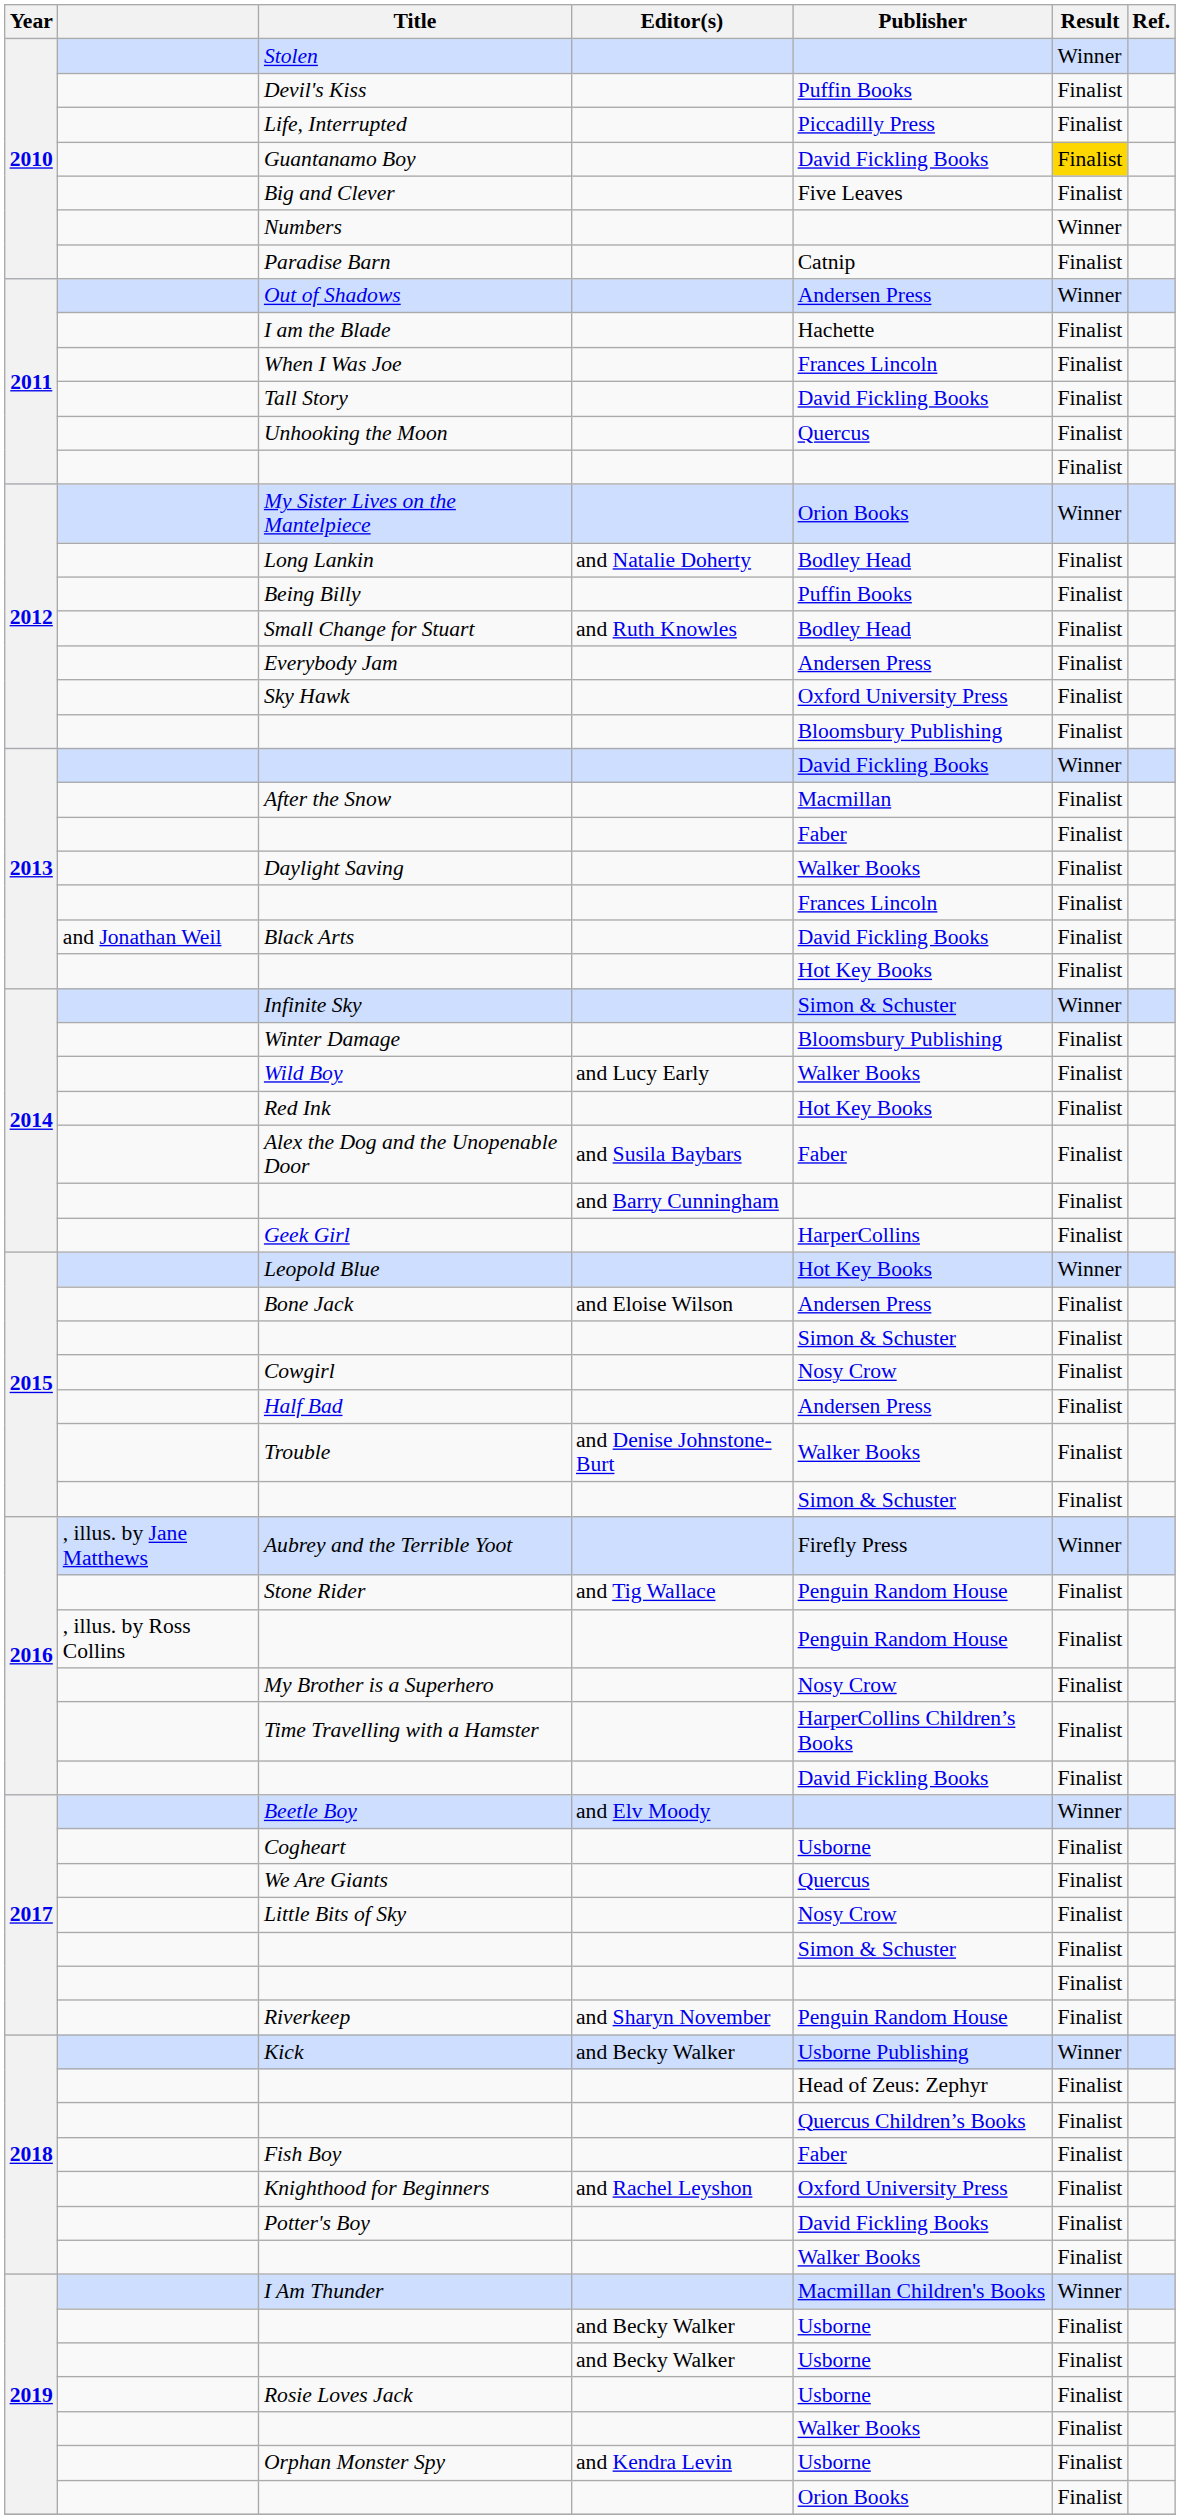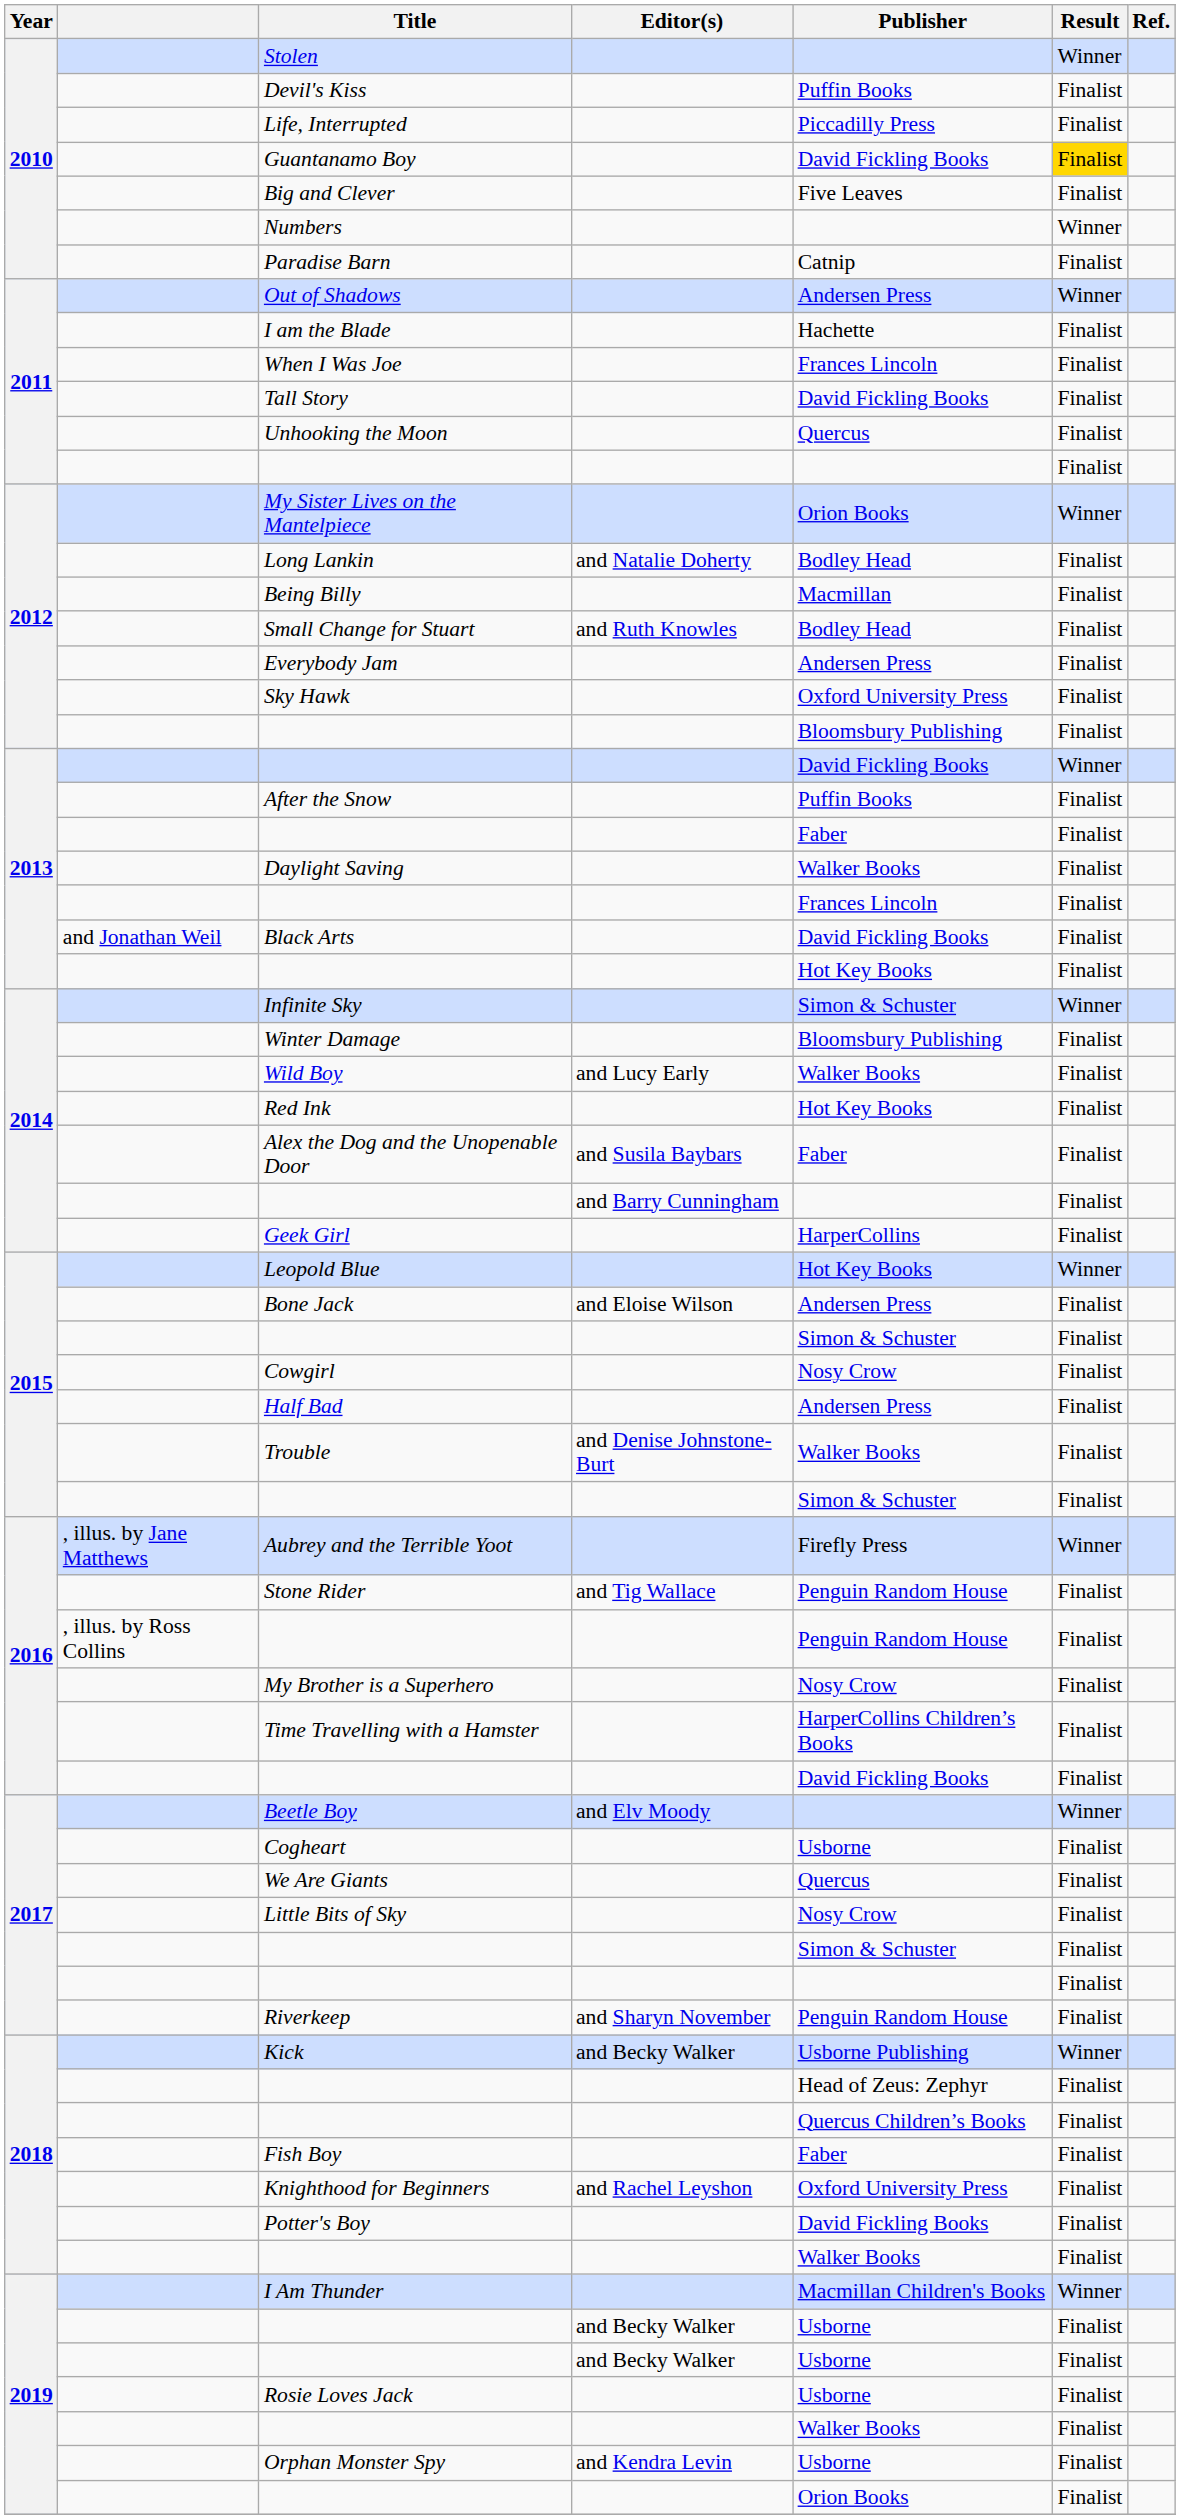 <table class="wikitable sortable mw-collapsible">
 <tr>
 <th>Year</th>
 <th></th>
 <th>Title</th>
 <th>Editor(s)</th>
 <th>Publisher</th>
 <th>Result</th>
 <th>Ref.</th>
 </tr>
 <tr style="background:#cddeff">
 <th rowspan="7"><a href='#'>2010</a></th>
 <td></td>
 <td><em><a href='#'>Stolen</a></em></td>
 <td></td>
 <td></td>
 <td>Winner</td>
 <td></td>
 </tr>
 <tr>
 <td></td>
 <td><em>Devil's Kiss</em></td>
 <td></td>
 <td><a href='#'>Puffin Books</a></td>
 <td>Finalist</td>
 <td></td>
 </tr>
 <tr>
 <td></td>
 <td><em>Life, Interrupted</em></td>
 <td></td>
 <td><a href='#'>Piccadilly Press</a></td>
 <td>Finalist</td>
 <td></td>
 </tr>
 <tr>
 <td></td>
 <td><em>Guantanamo Boy</em></td>
 <td></td>
 <td><a href='#'>David Fickling Books</a></td>
 <td style="background: gold;">Finalist</td>
 <td></td>
 </tr>
 <tr>
 <td></td>
 <td><em>Big and Clever</em></td>
 <td></td>
 <td>Five Leaves</td>
 <td>Finalist</td>
 <td></td>
 </tr>
 <tr>
 <td></td>
 <td><em>Numbers</em></td>
 <td></td>
 <td></td>
 <td>Winner</td>
 <td></td>
 </tr>
 <tr>
 <td></td>
 <td><em>Paradise Barn</em></td>
 <td></td>
 <td>Catnip</td>
 <td>Finalist</td>
 <td></td>
 </tr>
 <tr style="background:#cddeff">
 <th rowspan="6"><a href='#'>2011</a></th>
 <td></td>
 <td><em><a href='#'>Out of Shadows</a></em></td>
 <td></td>
 <td><a href='#'>Andersen Press</a></td>
 <td>Winner</td>
 <td></td>
 </tr>
 <tr>
 <td></td>
 <td><em>I am the Blade</em></td>
 <td></td>
 <td>Hachette</td>
 <td>Finalist</td>
 <td></td>
 </tr>
 <tr>
 <td></td>
 <td><em>When I Was Joe</em></td>
 <td></td>
 <td><a href='#'>Frances Lincoln</a></td>
 <td>Finalist</td>
 <td></td>
 </tr>
 <tr>
 <td></td>
 <td><em>Tall Story</em></td>
 <td></td>
 <td><a href='#'>David Fickling Books</a></td>
 <td>Finalist</td>
 <td></td>
 </tr>
 <tr>
 <td></td>
 <td><em>Unhooking the Moon</em></td>
 <td></td>
 <td><a href='#'>Quercus</a></td>
 <td>Finalist</td>
 <td></td>
 </tr>
 <tr>
 <td></td>
 <td><em></em></td>
 <td></td>
 <td></td>
 <td>Finalist</td>
 <td></td>
 </tr>
 <tr style="background:#cddeff">
 <th rowspan="7"><a href='#'>2012</a></th>
 <td></td>
 <td><em><a href='#'>My Sister Lives on the Mantelpiece</a></em></td>
 <td></td>
 <td><a href='#'>Orion Books</a></td>
 <td>Winner</td>
 <td></td>
 </tr>
 <tr>
 <td></td>
 <td><em>Long Lankin</em></td>
 <td> and <a href='#'>Natalie Doherty</a></td>
 <td><a href='#'>Bodley Head</a></td>
 <td>Finalist</td>
 <td></td>
 </tr>
 <tr>
 <td></td>
 <td><em>Being Billy</em></td>
 <td></td>
-<td><a href='#'>Puffin Books</a></td>
+<td><a href='#'>Macmillan</a></td>
 <td>Finalist</td>
 <td></td>
 </tr>
 <tr>
 <td></td>
 <td><em>Small Change for Stuart</em></td>
 <td> and <a href='#'>Ruth Knowles</a></td>
 <td><a href='#'>Bodley Head</a></td>
 <td>Finalist</td>
 <td></td>
 </tr>
 <tr>
 <td></td>
 <td><em>Everybody Jam</em></td>
 <td></td>
 <td><a href='#'>Andersen Press</a></td>
 <td>Finalist</td>
 <td></td>
 </tr>
 <tr>
 <td></td>
 <td><em>Sky Hawk</em></td>
 <td></td>
 <td><a href='#'>Oxford University Press</a></td>
 <td>Finalist</td>
 <td></td>
 </tr>
 <tr>
 <td></td>
 <td><em></em></td>
 <td></td>
 <td><a href='#'>Bloomsbury Publishing</a></td>
 <td>Finalist</td>
 <td></td>
 </tr>
 <tr style="background:#cddeff">
 <th rowspan="7"><a href='#'>2013</a></th>
 <td></td>
 <td><em></em></td>
 <td></td>
 <td><a href='#'>David Fickling Books</a></td>
 <td>Winner</td>
 <td></td>
 </tr>
 <tr>
 <td></td>
 <td><em>After the Snow</em></td>
 <td></td>
-<td><a href='#'>Macmillan</a></td>
+<td><a href='#'>Puffin Books</a></td>
 <td>Finalist</td>
 <td></td>
 </tr>
 <tr>
 <td></td>
 <td><em></em></td>
 <td></td>
 <td><a href='#'>Faber</a></td>
 <td>Finalist</td>
 <td></td>
 </tr>
 <tr>
 <td></td>
 <td><em>Daylight Saving</em></td>
 <td></td>
 <td><a href='#'>Walker Books</a></td>
 <td>Finalist</td>
 <td></td>
 </tr>
 <tr>
 <td></td>
 <td><em></em></td>
 <td></td>
 <td><a href='#'>Frances Lincoln</a></td>
 <td>Finalist</td>
 <td></td>
 </tr>
 <tr>
 <td> and <a href='#'>Jonathan Weil</a></td>
 <td><em>Black Arts</em></td>
 <td></td>
 <td><a href='#'>David Fickling Books</a></td>
 <td>Finalist</td>
 <td></td>
 </tr>
 <tr>
 <td></td>
 <td><em></em></td>
 <td></td>
 <td><a href='#'>Hot Key Books</a></td>
 <td>Finalist</td>
 <td></td>
 </tr>
 <tr style="background:#cddeff">
 <th rowspan="7"><a href='#'>2014</a></th>
 <td></td>
 <td><em>Infinite Sky</em></td>
 <td></td>
 <td><a href='#'>Simon & Schuster</a></td>
 <td>Winner</td>
 <td></td>
 </tr>
 <tr>
 <td></td>
 <td><em>Winter Damage</em></td>
 <td></td>
 <td><a href='#'>Bloomsbury Publishing</a></td>
 <td>Finalist</td>
 <td></td>
 </tr>
 <tr>
 <td></td>
 <td><em><a href='#'>Wild Boy</a></em></td>
 <td> and Lucy Early</td>
 <td><a href='#'>Walker Books</a></td>
 <td>Finalist</td>
 <td></td>
 </tr>
 <tr>
 <td></td>
 <td><em>Red Ink</em></td>
 <td></td>
 <td><a href='#'>Hot Key Books</a></td>
 <td>Finalist</td>
 <td></td>
 </tr>
 <tr>
 <td></td>
 <td><em>Alex the Dog and the Unopenable Door</em></td>
 <td> and <a href='#'>Susila Baybars</a></td>
 <td><a href='#'>Faber</a></td>
 <td>Finalist</td>
 <td></td>
 </tr>
 <tr>
 <td></td>
 <td><em></em></td>
 <td> and <a href='#'>Barry Cunningham</a></td>
 <td></td>
 <td>Finalist</td>
 <td></td>
 </tr>
 <tr>
 <td></td>
 <td><em><a href='#'>Geek Girl</a></em></td>
 <td></td>
 <td><a href='#'>HarperCollins</a></td>
 <td>Finalist</td>
 <td></td>
 </tr>
 <tr style="background:#cddeff">
 <th rowspan="7"><a href='#'>2015</a></th>
 <td></td>
 <td><em>Leopold Blue</em></td>
 <td></td>
 <td><a href='#'>Hot Key Books</a></td>
 <td>Winner</td>
 <td></td>
 </tr>
 <tr>
 <td></td>
 <td><em>Bone Jack</em></td>
 <td> and Eloise Wilson</td>
 <td><a href='#'>Andersen Press</a></td>
 <td>Finalist</td>
 <td></td>
 </tr>
 <tr>
 <td></td>
 <td><em></em></td>
 <td></td>
 <td><a href='#'>Simon & Schuster</a></td>
 <td>Finalist</td>
 <td></td>
 </tr>
 <tr>
 <td></td>
 <td><em>Cowgirl</em></td>
 <td></td>
 <td><a href='#'>Nosy Crow</a></td>
 <td>Finalist</td>
 <td></td>
 </tr>
 <tr>
 <td></td>
 <td><em><a href='#'>Half Bad</a></em></td>
 <td></td>
 <td><a href='#'>Andersen Press</a></td>
 <td>Finalist</td>
 <td></td>
 </tr>
 <tr>
 <td></td>
 <td><em>Trouble</em></td>
 <td> and <a href='#'>Denise Johnstone-Burt</a></td>
 <td><a href='#'>Walker Books</a></td>
 <td>Finalist</td>
 <td></td>
 </tr>
 <tr>
 <td></td>
 <td><em></em></td>
 <td></td>
 <td><a href='#'>Simon & Schuster</a></td>
 <td>Finalist</td>
 <td></td>
 </tr>
 <tr style="background:#cddeff">
 <th rowspan="6"><a href='#'>2016</a></th>
 <td>, illus. by <a href='#'>Jane Matthews</a></td>
 <td><em>Aubrey and the Terrible Yoot</em></td>
 <td></td>
 <td>Firefly Press</td>
 <td>Winner</td>
 <td></td>
 </tr>
 <tr>
 <td></td>
 <td><em>Stone Rider</em></td>
 <td> and <a href='#'>Tig Wallace</a></td>
 <td><a href='#'>Penguin Random House</a></td>
 <td>Finalist</td>
 <td></td>
 </tr>
 <tr>
 <td>, illus. by Ross Collins</td>
 <td><em></em></td>
 <td></td>
 <td><a href='#'>Penguin Random House</a></td>
 <td>Finalist</td>
 <td></td>
 </tr>
 <tr>
 <td></td>
 <td><em>My Brother is a Superhero</em></td>
 <td></td>
 <td><a href='#'>Nosy Crow</a></td>
 <td>Finalist</td>
 <td></td>
 </tr>
 <tr>
 <td></td>
 <td><em>Time Travelling with a Hamster</em></td>
 <td></td>
 <td><a href='#'>HarperCollins Children’s Books</a></td>
 <td>Finalist</td>
 <td></td>
 </tr>
 <tr>
 <td></td>
 <td><em></em></td>
 <td></td>
 <td><a href='#'>David Fickling Books</a></td>
 <td>Finalist</td>
 <td></td>
 </tr>
 <tr style="background:#cddeff">
 <th rowspan="7"><a href='#'>2017</a></th>
 <td></td>
 <td><em><a href='#'>Beetle Boy</a></em></td>
 <td> and <a href='#'>Elv Moody</a></td>
 <td></td>
 <td>Winner</td>
 <td></td>
 </tr>
 <tr>
 <td></td>
 <td><em>Cogheart</em></td>
 <td></td>
 <td><a href='#'>Usborne</a></td>
 <td>Finalist</td>
 <td></td>
 </tr>
 <tr>
 <td></td>
 <td><em>We Are Giants</em></td>
 <td></td>
 <td><a href='#'>Quercus</a></td>
 <td>Finalist</td>
 <td></td>
 </tr>
 <tr>
 <td></td>
 <td><em>Little Bits of Sky</em></td>
 <td></td>
 <td><a href='#'>Nosy Crow</a></td>
 <td>Finalist</td>
 <td></td>
 </tr>
 <tr>
 <td></td>
 <td><em></em></td>
 <td></td>
 <td><a href='#'>Simon & Schuster</a></td>
 <td>Finalist</td>
 <td></td>
 </tr>
 <tr>
 <td></td>
 <td><em></em></td>
 <td></td>
 <td></td>
 <td>Finalist</td>
 <td></td>
 </tr>
 <tr>
 <td></td>
 <td><em>Riverkeep</em></td>
 <td> and <a href='#'>Sharyn November</a></td>
 <td><a href='#'>Penguin Random House</a></td>
 <td>Finalist</td>
 <td></td>
 </tr>
 <tr style="background:#cddeff">
 <th rowspan="7"><a href='#'>2018</a></th>
 <td></td>
 <td><em>Kick</em></td>
 <td> and Becky Walker</td>
 <td><a href='#'>Usborne Publishing</a></td>
 <td>Winner</td>
 <td></td>
 </tr>
 <tr>
 <td></td>
 <td><em></em></td>
 <td></td>
 <td>Head of Zeus: Zephyr</td>
 <td>Finalist</td>
 <td></td>
 </tr>
 <tr>
 <td></td>
 <td><em></em></td>
 <td></td>
 <td><a href='#'>Quercus Children’s Books</a></td>
 <td>Finalist</td>
 <td></td>
 </tr>
 <tr>
 <td></td>
 <td><em>Fish Boy</em></td>
 <td></td>
 <td><a href='#'>Faber</a></td>
 <td>Finalist</td>
 <td></td>
 </tr>
 <tr>
 <td></td>
 <td><em>Knighthood for Beginners</em></td>
 <td> and <a href='#'>Rachel Leyshon</a></td>
 <td><a href='#'>Oxford University Press</a></td>
 <td>Finalist</td>
 <td></td>
 </tr>
 <tr>
 <td></td>
 <td><em>Potter's Boy</em></td>
 <td></td>
 <td><a href='#'>David Fickling Books</a></td>
 <td>Finalist</td>
 <td></td>
 </tr>
 <tr>
 <td></td>
 <td><em></em></td>
 <td></td>
 <td><a href='#'>Walker Books</a></td>
 <td>Finalist</td>
 <td></td>
 </tr>
 <tr style="background:#cddeff">
 <th rowspan="7"><a href='#'>2019</a></th>
 <td></td>
 <td><em>I Am Thunder</em></td>
 <td></td>
 <td><a href='#'>Macmillan Children's Books</a></td>
 <td>Winner</td>
 <td></td>
 </tr>
 <tr>
 <td></td>
 <td><em></em></td>
 <td> and Becky Walker</td>
 <td><a href='#'>Usborne</a></td>
 <td>Finalist</td>
 <td></td>
 </tr>
 <tr>
 <td></td>
 <td><em></em></td>
 <td> and Becky Walker</td>
 <td><a href='#'>Usborne</a></td>
 <td>Finalist</td>
 <td></td>
 </tr>
 <tr>
 <td></td>
 <td><em>Rosie Loves Jack</em></td>
 <td></td>
 <td><a href='#'>Usborne</a></td>
 <td>Finalist</td>
 <td></td>
 </tr>
 <tr>
 <td></td>
 <td><em></em></td>
 <td></td>
 <td><a href='#'>Walker Books</a></td>
 <td>Finalist</td>
 <td></td>
 </tr>
 <tr>
 <td></td>
 <td><em>Orphan Monster Spy</em></td>
 <td> and <a href='#'>Kendra Levin</a></td>
 <td><a href='#'>Usborne</a></td>
 <td>Finalist</td>
 <td></td>
 </tr>
 <tr>
 <td></td>
 <td><em></em></td>
 <td></td>
 <td><a href='#'>Orion Books</a></td>
 <td>Finalist</td>
 <td></td>
 </tr>
 <tr>
 </tr>
 </table>
